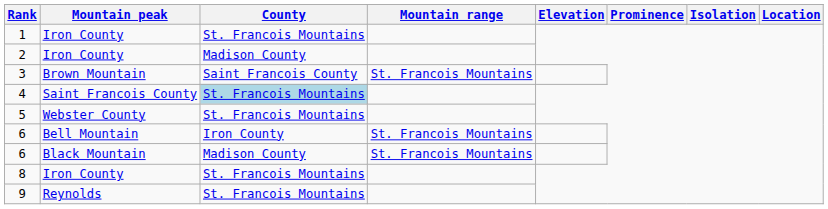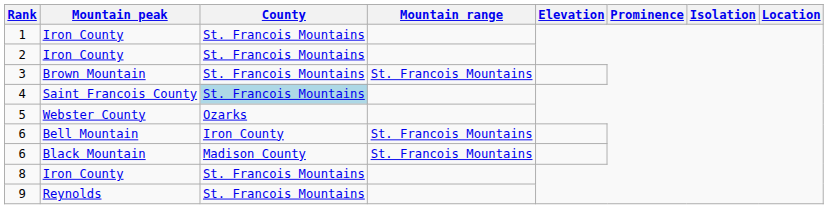 <table class="wikitable sortable">
 <tr>
 <th><a href='#'>Rank</a></th>
 <th><a href='#'>Mountain peak</a></th>
 <th><a href='#'>County</a></th>
 <th><a href='#'>Mountain range</a></th>
 <th><a href='#'>Elevation</a></th>
 <th><a href='#'>Prominence</a></th>
 <th><a href='#'>Isolation</a></th>
 <th><a href='#'>Location</a></th>
 </tr>
 <tr>
 <td align=center>1<br></td>
 <td><a href='#'>Iron County</a></td>
 <td><a href='#'>St. Francois Mountains</a><br></td>
 <td></td>
 </tr>
 <tr>
 <td align=center>2<br></td>
 <td><a href='#'>Iron County</a></td>
-<td><a href='#'>Madison County</a></td>
+<td><a href='#'>St. Francois Mountains</a><br></td>
 <td></td>
 </tr>
 <tr>
 <td align=center>3</td>
 <td><a href='#'>Brown Mountain</a></td>
-<td><a href='#'>Saint Francois County</a></td>
+<td><a href='#'>St. Francois Mountains</a><br></td>
 <td><a href='#'>St. Francois Mountains</a><br></td>
 <td></td>
 </tr>
 <tr>
 <td align=center>4<br></td>
 <td><a href='#'>Saint Francois County</a></td>
 <td style="background: lightblue;"><a href='#'>St. Francois Mountains</a><br></td>
 <td></td>
 </tr>
 <tr>
 <td align=center>5<br></td>
 <td><a href='#'>Webster County</a></td>
-<td><a href='#'>St. Francois Mountains</a><br></td>
+<td><a href='#'>Ozarks</a><br></td>
 <td></td>
 </tr>
 <tr>
 <td align=center>6</td>
 <td><a href='#'>Bell Mountain</a></td>
 <td><a href='#'>Iron County</a></td>
 <td><a href='#'>St. Francois Mountains</a><br></td>
 <td></td>
 </tr>
 <tr>
 <td align=center>6</td>
 <td><a href='#'>Black Mountain</a></td>
 <td><a href='#'>Madison County</a></td>
 <td><a href='#'>St. Francois Mountains</a><br></td>
 <td></td>
 </tr>
 <tr>
 <td align=center>8<br></td>
 <td><a href='#'>Iron County</a></td>
 <td><a href='#'>St. Francois Mountains</a><br></td>
 <td></td>
 </tr>
 <tr>
 <td align=center>9<br></td>
 <td><a href='#'>Reynolds</a></td>
 <td><a href='#'>St. Francois Mountains</a><br></td>
 <td></td>
 </tr>
 </table>
